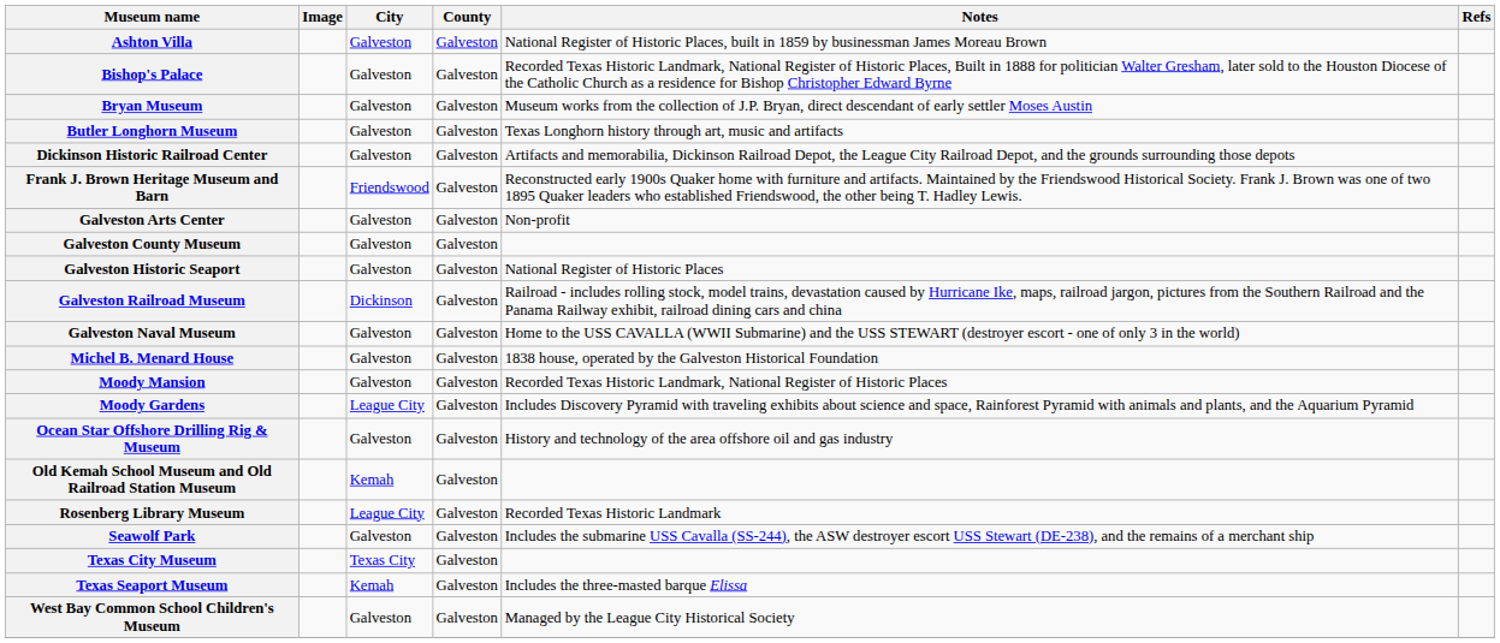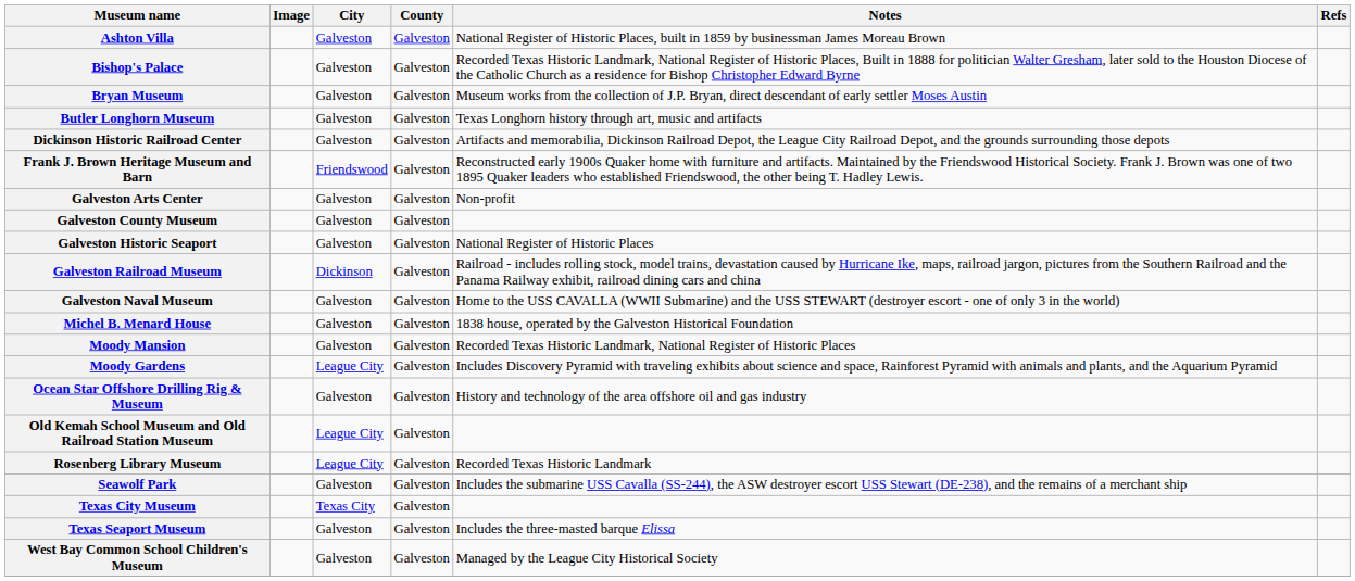 <table class="wikitable sortable plainrowheaders">
 <tr>
 <th scope="col">Museum name</th>
 <th scope="col"  class="unsortable">Image</th>
 <th scope="col">City</th>
 <th scope="col">County</th>
 <th scope="col">Notes</th>
 <th scope="col" class="unsortable">Refs</th>
 </tr>
 <tr>
 <th scope="row"><a href='#'>Ashton Villa</a></th>
 <td></td>
 <td><a href='#'>Galveston</a></td>
 <td><a href='#'>Galveston</a></td>
 <td>National Register of Historic Places, built in 1859 by businessman James Moreau Brown</td>
 <td align="center"></td>
 </tr>
 <tr>
 <th scope="row"><a href='#'>Bishop's Palace</a></th>
 <td></td>
 <td>Galveston</td>
 <td>Galveston</td>
 <td>Recorded Texas Historic Landmark, National Register of Historic Places, Built in 1888 for politician <a href='#'>Walter Gresham</a>, later sold to the Houston Diocese of the Catholic Church as a residence for Bishop <a href='#'>Christopher Edward Byrne</a></td>
 <td align="center"></td>
 </tr>
 <tr>
 <th scope="row"><a href='#'>Bryan Museum</a></th>
 <td></td>
 <td>Galveston</td>
 <td>Galveston</td>
 <td>Museum works from the collection of J.P. Bryan, direct descendant of early settler <a href='#'>Moses Austin</a></td>
 <td align="center"></td>
 </tr>
 <tr>
 <th scope="row"><a href='#'>Butler Longhorn Museum</a></th>
 <td></td>
 <td>Galveston</td>
 <td>Galveston</td>
 <td>Texas Longhorn history through art, music and artifacts</td>
 <td align="center"></td>
 </tr>
 <tr>
 <th scope="row">Dickinson Historic Railroad Center</th>
 <td></td>
 <td>Galveston</td>
 <td>Galveston</td>
 <td>Artifacts and memorabilia, Dickinson Railroad Depot, the League City Railroad Depot, and the grounds surrounding those depots</td>
 <td align="center"></td>
 </tr>
 <tr>
 <th scope="row">Frank J. Brown Heritage Museum and Barn</th>
 <td></td>
 <td><a href='#'>Friendswood</a></td>
 <td>Galveston</td>
 <td>Reconstructed early 1900s Quaker home with furniture and artifacts. Maintained by the Friendswood Historical Society. Frank J. Brown was one of two 1895 Quaker leaders who established Friendswood, the other being T. Hadley Lewis.</td>
 <td align="center"></td>
 </tr>
 <tr>
 <th scope="row">Galveston Arts Center</th>
 <td></td>
 <td>Galveston</td>
 <td>Galveston</td>
 <td>Non-profit</td>
 <td align="center"></td>
 </tr>
 <tr>
 <th scope="row">Galveston County Museum</th>
 <td></td>
 <td>Galveston</td>
 <td>Galveston</td>
 <td></td>
 <td align="center"></td>
 </tr>
 <tr>
 <th scope="row">Galveston Historic Seaport</th>
 <td></td>
 <td>Galveston</td>
 <td>Galveston</td>
 <td>National Register of Historic Places</td>
 <td align="center"></td>
 </tr>
 <tr>
 <th scope="row"><a href='#'>Galveston Railroad Museum</a></th>
 <td></td>
 <td><a href='#'>Dickinson</a></td>
 <td>Galveston</td>
 <td>Railroad  - includes rolling stock, model trains, devastation caused by <a href='#'>Hurricane Ike</a>, maps, railroad jargon, pictures from the Southern Railroad and the Panama Railway exhibit, railroad dining cars and china</td>
 <td align="center"></td>
 </tr>
 <tr>
 <th scope="row">Galveston Naval Museum</th>
 <td></td>
 <td>Galveston</td>
 <td>Galveston</td>
 <td>Home to the USS CAVALLA (WWII Submarine) and the USS STEWART (destroyer escort - one of only 3 in the world)</td>
 <td align="center"></td>
 </tr>
 <tr>
 <th scope="row"><a href='#'>Michel B. Menard House</a></th>
 <td></td>
 <td>Galveston</td>
 <td>Galveston</td>
 <td>1838 house, operated by the Galveston Historical Foundation</td>
 <td align="center"></td>
 </tr>
 <tr>
 <th scope="row"><a href='#'>Moody Mansion</a></th>
 <td></td>
 <td>Galveston</td>
 <td>Galveston</td>
 <td>Recorded Texas Historic Landmark, National Register of Historic Places</td>
 <td align="center"></td>
 </tr>
 <tr>
 <th scope="row"><a href='#'>Moody Gardens</a></th>
 <td></td>
 <td><a href='#'>League City</a></td>
 <td>Galveston</td>
 <td>Includes Discovery Pyramid with traveling exhibits about science and space, Rainforest Pyramid with animals and plants, and the Aquarium Pyramid</td>
 <td align="center"></td>
 </tr>
 <tr>
 <th scope="row"><a href='#'>Ocean Star Offshore Drilling Rig & Museum</a></th>
 <td></td>
 <td>Galveston</td>
 <td>Galveston</td>
 <td>History and technology of the area offshore oil and gas industry</td>
 <td align="center"></td>
 </tr>
 <tr>
 <th scope="row">Old Kemah School Museum and Old Railroad Station Museum</th>
 <td></td>
-<td><a href='#'>Kemah</a></td>
+<td><a href='#'>League City</a></td>
 <td>Galveston</td>
 <td></td>
 <td align="center"></td>
 </tr>
 <tr>
 <th scope="row">Rosenberg Library Museum</th>
 <td></td>
 <td><a href='#'>League City</a></td>
 <td>Galveston</td>
 <td>Recorded Texas Historic Landmark</td>
 <td align="center"></td>
 </tr>
 <tr>
 <th scope="row"><a href='#'>Seawolf Park</a></th>
 <td></td>
 <td>Galveston</td>
 <td>Galveston</td>
 <td>Includes the submarine <a href='#'>USS Cavalla (SS-244)</a>, the ASW destroyer escort <a href='#'>USS Stewart (DE-238)</a>, and the remains of a merchant ship</td>
 <td align="center"></td>
 </tr>
 <tr>
 <th scope="row"><a href='#'>Texas City Museum</a></th>
 <td></td>
 <td><a href='#'>Texas City</a></td>
 <td>Galveston</td>
 <td></td>
 <td align="center"></td>
 </tr>
 <tr>
 <th scope="row"><a href='#'>Texas Seaport Museum</a></th>
 <td></td>
-<td><a href='#'>Kemah</a></td>
+<td>Galveston</td>
 <td>Galveston</td>
 <td>Includes the three-masted barque <em><a href='#'>Elissa</a></em></td>
 <td align="center"></td>
 </tr>
 <tr>
 <th scope="row">West Bay Common School Children's Museum</th>
 <td></td>
 <td>Galveston</td>
 <td>Galveston</td>
 <td>Managed by the League City Historical Society</td>
 <td align="center"></td>
 </tr>
 <tr>
 </tr>
 </table>
